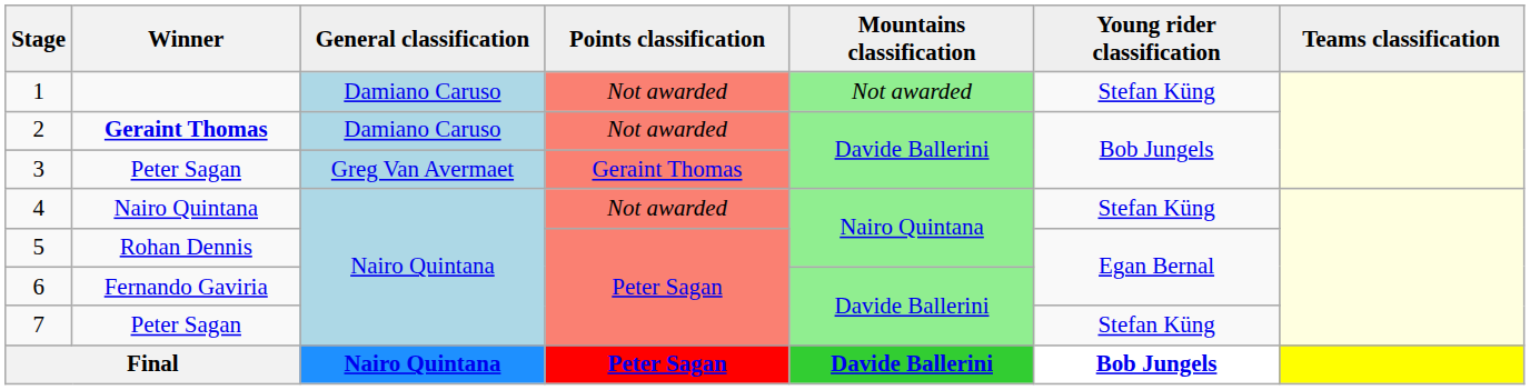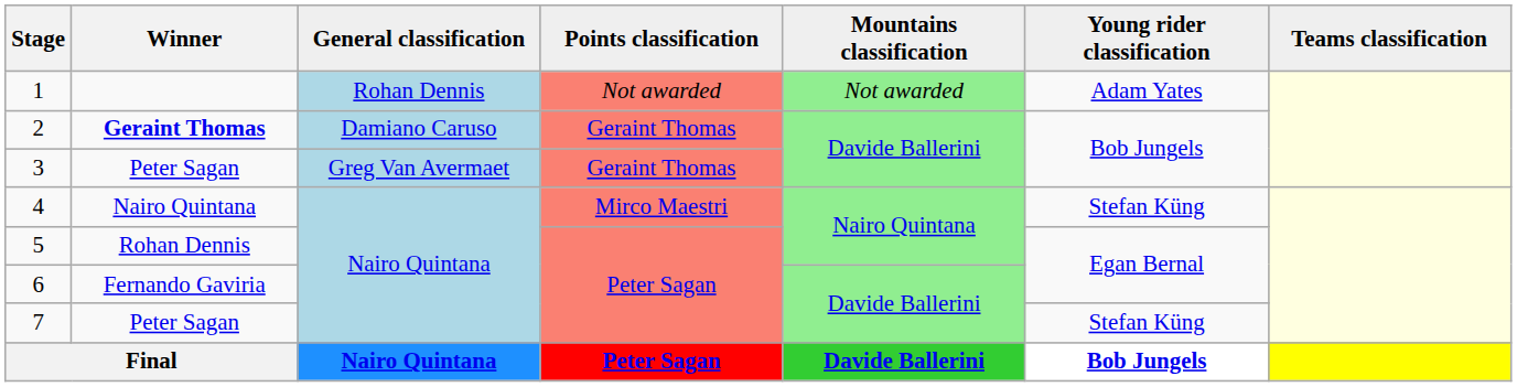 <table class="wikitable" style="text-align: center; font-size:smaller;">
 <tr>
 <th width="1%">Stage</th>
 <th width="14%">Winner</th>
 <th style="background:#EFEFEF;" width="15%">General classification<br></th>
 <th style="background:#EFEFEF;" width="15%">Points classification<br></th>
 <th style="background:#EFEFEF;" width="15%">Mountains classification<br></th>
 <th style="background:#EFEFEF;" width="15%">Young rider classification<br></th>
 <th style="background:#EFEFEF;" width="15%">Teams classification</th>
 </tr>
 <tr>
 <td>1</td>
 <td></td>
-<td style="background:#ADD8E6;"><a href='#'>Damiano Caruso</a></td>
+<td style="background:#ADD8E6;"><a href='#'>Rohan Dennis</a></td>
 <td style="background:salmon;"><em>Not awarded</em></td>
 <td style="background:lightgreen;"><em>Not awarded</em></td>
-<td style="background:offwhite;"><a href='#'>Stefan Küng</a></td>
+<td style="background:offwhite;"><a href='#'>Adam Yates</a></td>
 <td style="background:lightyellow;" rowspan=3></td>
 </tr>
 <tr>
 <td>2</td>
 <td><strong><a href='#'>Geraint Thomas</a></strong></td>
 <td style="background:#ADD8E6;"><a href='#'>Damiano Caruso</a></td>
-<td style="background:salmon;"><em>Not awarded</em></td>
+<td style="background:salmon;"><a href='#'>Geraint Thomas</a></td>
 <td style="background:lightgreen;" rowspan=2><a href='#'>Davide Ballerini</a></td>
 <td style="background:offwhite;" rowspan=2><a href='#'>Bob Jungels</a></td>
 </tr>
 <tr>
 <td>3</td>
 <td><a href='#'>Peter Sagan</a></td>
 <td style="background:#ADD8E6;"><a href='#'>Greg Van Avermaet</a></td>
 <td style="background:salmon;"><a href='#'>Geraint Thomas</a></td>
 </tr>
 <tr>
 <td>4</td>
 <td><a href='#'>Nairo Quintana</a></td>
 <td style="background:#ADD8E6;" rowspan=4><a href='#'>Nairo Quintana</a></td>
-<td style="background:salmon;"><em>Not awarded</em></td>
+<td style="background:salmon;"><a href='#'>Mirco Maestri</a></td>
 <td style="background:lightgreen;" rowspan=2><a href='#'>Nairo Quintana</a></td>
 <td style="background:offwhite;"><a href='#'>Stefan Küng</a></td>
 <td style="background:lightyellow;" rowspan=4></td>
 </tr>
 <tr>
 <td>5</td>
 <td><a href='#'>Rohan Dennis</a></td>
 <td style="background:salmon;" rowspan=3><a href='#'>Peter Sagan</a></td>
 <td style="background:offwhite;" rowspan=2><a href='#'>Egan Bernal</a></td>
 </tr>
 <tr>
 <td>6</td>
 <td><a href='#'>Fernando Gaviria</a></td>
 <td style="background:lightgreen;" rowspan=2><a href='#'>Davide Ballerini</a></td>
 </tr>
 <tr>
 <td>7</td>
 <td><a href='#'>Peter Sagan</a></td>
 <td style="background:offwhite;"><a href='#'>Stefan Küng</a></td>
 </tr>
 <tr>
 <th colspan="2">Final</th>
 <th style="background:dodgerblue;"><a href='#'>Nairo Quintana</a></th>
 <th style="background:red;"><a href='#'>Peter Sagan</a></th>
 <th style="background:limegreen;"><a href='#'>Davide Ballerini</a></th>
 <th style="background:white;"><a href='#'>Bob Jungels</a></th>
 <th style="background:yellow;"></th>
 </tr>
 </table>
